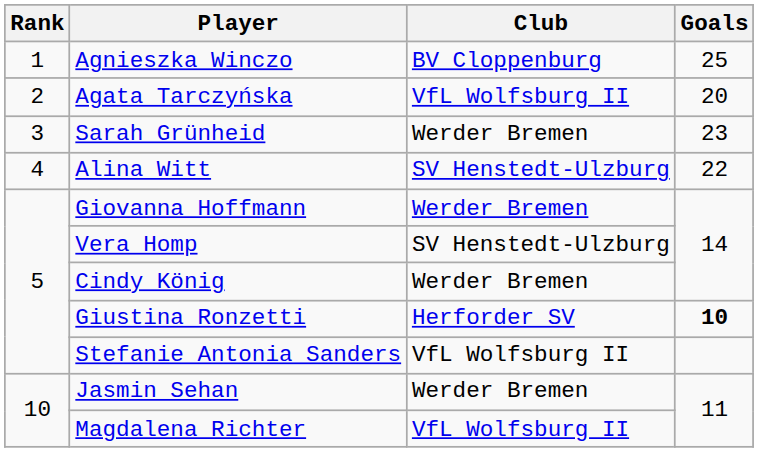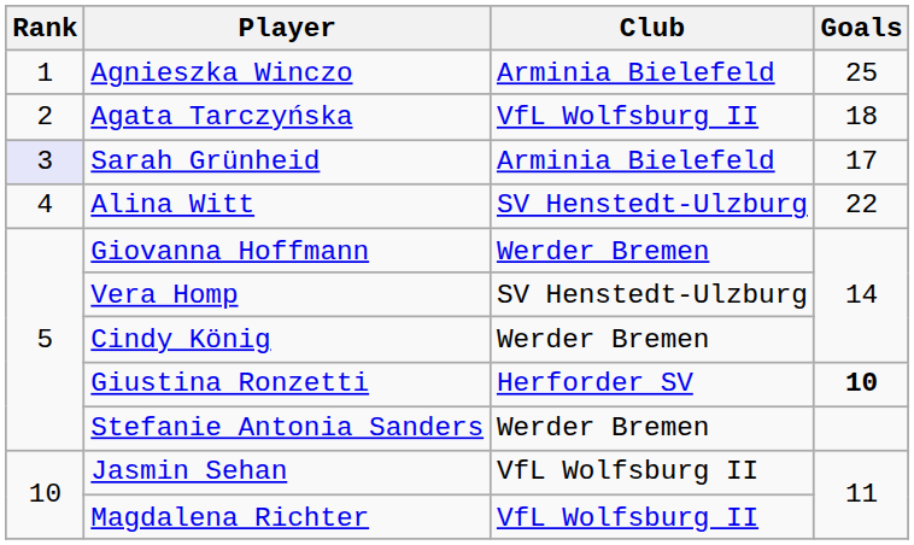 <table class="wikitable" style="text-align:center">
 <tr>
 <th>Rank</th>
 <th>Player</th>
 <th>Club</th>
 <th>Goals</th>
 </tr>
 <tr>
 <td>1</td>
 <td align="left"> <a href='#'>Agnieszka Winczo</a></td>
-<td align="left"><a href='#'>BV Cloppenburg</a></td>
+<td align="left"><a href='#'>Arminia Bielefeld</a></td>
 <td>25</td>
 </tr>
 <tr>
 <td>2</td>
 <td align="left"> <a href='#'>Agata Tarczyńska</a></td>
 <td align="left"><a href='#'>VfL Wolfsburg II</a></td>
-<td>20</td>
+<td>18</td>
 </tr>
 <tr>
-<td>3</td>
+<td style="background: lavender;">3</td>
 <td align="left"> <a href='#'>Sarah Grünheid</a></td>
-<td align="left">Werder Bremen</td>
-<td>23</td>
+<td align="left"><a href='#'>Arminia Bielefeld</a></td>
+<td>17</td>
 </tr>
 <tr>
 <td>4</td>
 <td align="left"> <a href='#'>Alina Witt</a></td>
 <td align="left"><a href='#'>SV Henstedt-Ulzburg</a></td>
 <td>22</td>
 </tr>
 <tr>
 <td rowspan=5>5</td>
 <td align="left"> <a href='#'>Giovanna Hoffmann</a></td>
 <td align="left"><a href='#'>Werder Bremen</a></td>
 <td rowspan=3>14</td>
 </tr>
 <tr>
 <td align="left"> <a href='#'>Vera Homp</a></td>
 <td align="left">SV Henstedt-Ulzburg</td>
 </tr>
 <tr>
 <td align="left"> <a href='#'>Cindy König</a></td>
 <td align="left">Werder Bremen</td>
 </tr>
 <tr>
 <td align="left"> <a href='#'>Giustina Ronzetti</a></td>
 <td align="left"><a href='#'>Herforder SV</a></td>
 <td><strong>10</strong></td>
 </tr>
 <tr>
 <td align="left"> <a href='#'>Stefanie Antonia Sanders</a></td>
-<td align="left">VfL Wolfsburg II</td>
+<td align="left">Werder Bremen</td>
 </tr>
 <tr>
 <td rowspan=2>10</td>
 <td align="left"> <a href='#'>Jasmin Sehan</a></td>
-<td align="left">Werder Bremen</td>
+<td align="left">VfL Wolfsburg II</td>
 <td rowspan=2>11</td>
 </tr>
 <tr>
 <td align="left"> <a href='#'>Magdalena Richter</a></td>
 <td align="left"><a href='#'>VfL Wolfsburg II</a></td>
 </tr>
 </table>
